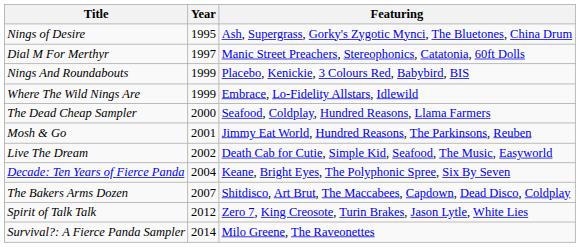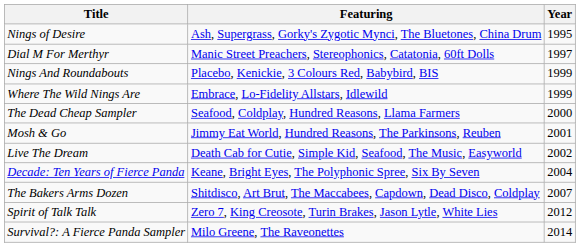 <table class="wikitable">
 <tr>
 <th>Title</th>
+<th>Featuring</th>
 <th>Year</th>
-<th>Featuring</th>
 </tr>
 <tr>
 <td><em>Nings of Desire</em> </td>
+<td><a href='#'>Ash</a>, <a href='#'>Supergrass</a>, <a href='#'>Gorky's Zygotic Mynci</a>, <a href='#'>The Bluetones</a>, <a href='#'>China Drum</a></td>
 <td>1995 </td>
-<td><a href='#'>Ash</a>, <a href='#'>Supergrass</a>, <a href='#'>Gorky's Zygotic Mynci</a>, <a href='#'>The Bluetones</a>, <a href='#'>China Drum</a></td>
 </tr>
 <tr>
 <td><em>Dial M For Merthyr</em> </td>
+<td><a href='#'>Manic Street Preachers</a>, <a href='#'>Stereophonics</a>, <a href='#'>Catatonia</a>, <a href='#'>60ft Dolls</a></td>
 <td>1997 </td>
-<td><a href='#'>Manic Street Preachers</a>, <a href='#'>Stereophonics</a>, <a href='#'>Catatonia</a>, <a href='#'>60ft Dolls</a></td>
 </tr>
 <tr>
 <td><em>Nings And Roundabouts</em> </td>
+<td><a href='#'>Placebo</a>, <a href='#'>Kenickie</a>, <a href='#'>3 Colours Red</a>, <a href='#'>Babybird</a>, <a href='#'>BIS</a></td>
 <td>1999 </td>
-<td><a href='#'>Placebo</a>, <a href='#'>Kenickie</a>, <a href='#'>3 Colours Red</a>, <a href='#'>Babybird</a>, <a href='#'>BIS</a></td>
 </tr>
 <tr>
 <td><em>Where The Wild Nings Are</em> </td>
+<td><a href='#'>Embrace</a>, <a href='#'>Lo-Fidelity Allstars</a>, <a href='#'>Idlewild</a></td>
 <td>1999 </td>
-<td><a href='#'>Embrace</a>, <a href='#'>Lo-Fidelity Allstars</a>, <a href='#'>Idlewild</a></td>
 </tr>
 <tr>
 <td><em>The Dead Cheap Sampler</em> </td>
+<td><a href='#'>Seafood</a>, <a href='#'>Coldplay</a>, <a href='#'>Hundred Reasons</a>, <a href='#'>Llama Farmers</a></td>
 <td>2000 </td>
-<td><a href='#'>Seafood</a>, <a href='#'>Coldplay</a>, <a href='#'>Hundred Reasons</a>, <a href='#'>Llama Farmers</a></td>
 </tr>
 <tr>
 <td><em>Mosh & Go</em> </td>
+<td><a href='#'>Jimmy Eat World</a>, <a href='#'>Hundred Reasons</a>, <a href='#'>The Parkinsons</a>, <a href='#'>Reuben</a></td>
 <td>2001 </td>
-<td><a href='#'>Jimmy Eat World</a>, <a href='#'>Hundred Reasons</a>, <a href='#'>The Parkinsons</a>, <a href='#'>Reuben</a></td>
 </tr>
 <tr>
 <td><em>Live The Dream</em> </td>
+<td><a href='#'>Death Cab for Cutie</a>, <a href='#'>Simple Kid</a>, <a href='#'>Seafood</a>,  <a href='#'>The Music</a>, <a href='#'>Easyworld</a></td>
 <td>2002 </td>
-<td><a href='#'>Death Cab for Cutie</a>, <a href='#'>Simple Kid</a>, <a href='#'>Seafood</a>,  <a href='#'>The Music</a>, <a href='#'>Easyworld</a></td>
 </tr>
 <tr>
 <td><em><a href='#'>Decade: Ten Years of Fierce Panda</a></em> </td>
+<td><a href='#'>Keane</a>, <a href='#'>Bright Eyes</a>, <a href='#'>The Polyphonic Spree</a>, <a href='#'>Six By Seven</a></td>
 <td>2004 </td>
-<td><a href='#'>Keane</a>, <a href='#'>Bright Eyes</a>, <a href='#'>The Polyphonic Spree</a>, <a href='#'>Six By Seven</a></td>
 </tr>
 <tr>
 <td><em>The Bakers Arms Dozen</em></td>
+<td><a href='#'>Shitdisco</a>, <a href='#'>Art Brut</a>, <a href='#'>The Maccabees</a>, <a href='#'>Capdown</a>, <a href='#'>Dead Disco</a>, <a href='#'>Coldplay</a></td>
 <td>2007 </td>
-<td><a href='#'>Shitdisco</a>, <a href='#'>Art Brut</a>, <a href='#'>The Maccabees</a>, <a href='#'>Capdown</a>, <a href='#'>Dead Disco</a>, <a href='#'>Coldplay</a></td>
 </tr>
 <tr>
 <td><em>Spirit of Talk Talk</em> </td>
+<td><a href='#'>Zero 7</a>, <a href='#'>King Creosote</a>, <a href='#'>Turin Brakes</a>, <a href='#'>Jason Lytle</a>, <a href='#'>White Lies</a></td>
 <td>2012 </td>
-<td><a href='#'>Zero 7</a>, <a href='#'>King Creosote</a>, <a href='#'>Turin Brakes</a>, <a href='#'>Jason Lytle</a>, <a href='#'>White Lies</a></td>
 </tr>
 <tr>
 <td><bdi><em>Survival?: A Fierce Panda Sampler</em></bdi></td>
+<td><a href='#'>Milo Greene</a>, <a href='#'>The Raveonettes</a></td>
 <td>2014 </td>
-<td><a href='#'>Milo Greene</a>, <a href='#'>The Raveonettes</a></td>
 </tr>
 </table>
